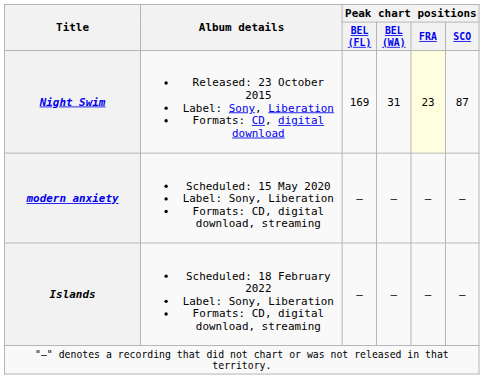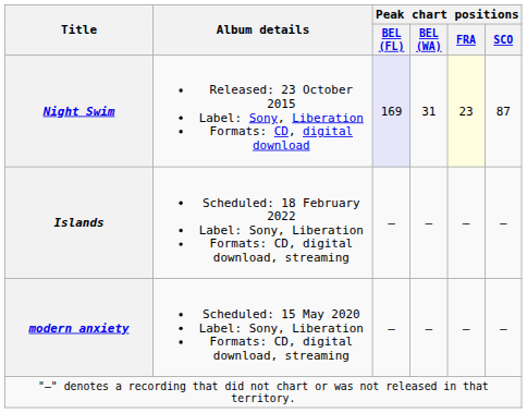 <table class="wikitable plainrowheaders" style="text-align:center;" border="1">
 <tr>
 <th scope="col" rowspan="2" style="width:12em;">Title</th>
 <th scope="col" rowspan="2" style="width:18em;">Album details</th>
 <th scope="col" colspan="4">Peak chart positions</th>
 </tr>
 <tr>
 <th scope="col" style="width:3em;font-size:90%;"><a href='#'>BEL<br>(FL)</a><br></th>
 <th scope="col" style="width:3em;font-size:90%;"><a href='#'>BEL<br>(WA)</a><br></th>
 <th scope="col" style="width:3em;font-size:90%;"><a href='#'>FRA</a><br></th>
 <th scope="col" style="width:3em;font-size:90%;"><a href='#'>SCO</a><br></th>
 </tr>
 <tr>
 <th scope="row"><em><a href='#'>Night Swim</a></em></th>
 <td><br><ul><li>Released: 23 October 2015</li><li>Label: <a href='#'>Sony</a>, <a href='#'>Liberation</a></li><li>Formats: <a href='#'>CD</a>, <a href='#'>digital download</a></li></ul></td>
-<td>169</td>
+<td style="background: lavender;">169</td>
 <td>31</td>
 <td style="background: lightyellow;">23</td>
 <td>87</td>
+</tr>
+<tr>
+<th scope="row"><em>Islands</em></th>
+<td><br><ul><li>Scheduled: 18 February 2022</li><li>Label: Sony, Liberation</li><li>Formats: CD, digital download, streaming</li></ul></td>
+<td>—</td>
+<td>—</td>
+<td>—</td>
+<td>—</td>
 </tr>
 <tr>
 <th scope="row"><em><a href='#'>modern anxiety</a></em></th>
 <td><br><ul><li>Scheduled: 15 May 2020</li><li>Label: Sony, Liberation</li><li>Formats: CD, digital download, streaming</li></ul></td>
 <td>—</td>
 <td>—</td>
 <td>—</td>
 <td>—</td>
 </tr>
 <tr>
-<th scope="row"><em>Islands</em></th>
-<td><br><ul><li>Scheduled: 18 February 2022</li><li>Label: Sony, Liberation</li><li>Formats: CD, digital download, streaming</li></ul></td>
-<td>—</td>
-<td>—</td>
-<td>—</td>
-<td>—</td>
-</tr>
-<tr>
 <td colspan="6" style="font-size:90%">"—" denotes a recording that did not chart or was not released in that territory.</td>
 </tr>
 </table>
